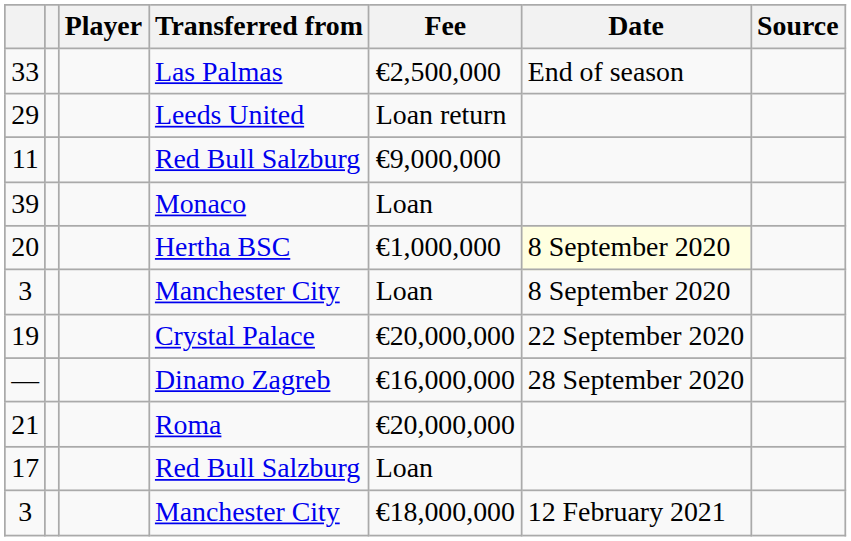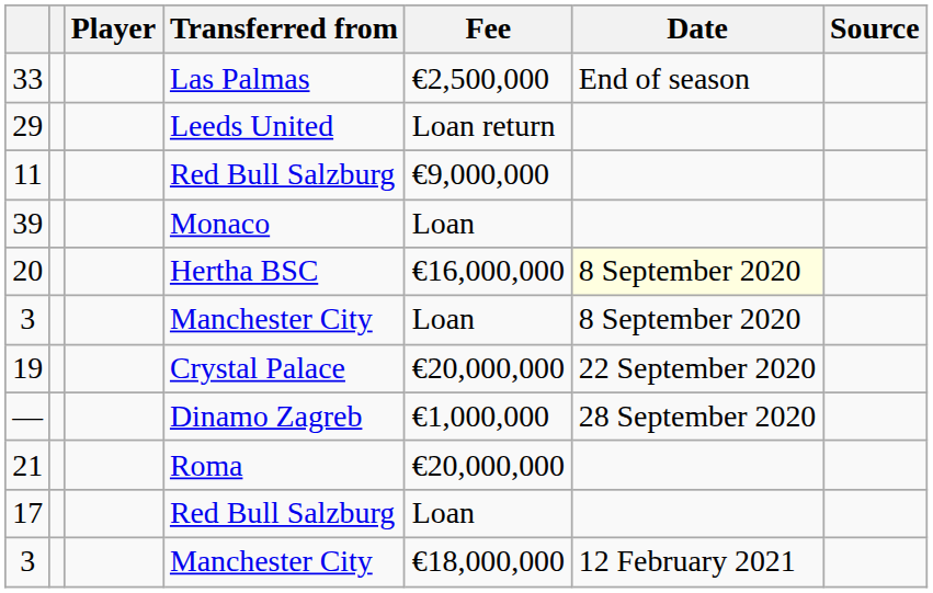 <table class="wikitable plainrowheaders sortable">
 <tr>
 <th></th>
 <th></th>
 <th scope=col>Player</th>
 <th>Transferred from</th>
 <th !scope=col; style="width: 65px;">Fee</th>
 <th scope=col>Date</th>
 <th scope=col>Source</th>
 </tr>
 <tr>
 <td align=center>33</td>
 <td align=center></td>
 <td></td>
 <td> <a href='#'>Las Palmas</a></td>
 <td>€2,500,000</td>
 <td>End of season</td>
 <td></td>
 </tr>
 <tr>
 <td align=center>29</td>
 <td align=center></td>
 <td></td>
 <td> <a href='#'>Leeds United</a></td>
 <td>Loan return</td>
 <td></td>
 <td></td>
 </tr>
 <tr>
 <td align=center>11</td>
 <td align=center></td>
 <td></td>
 <td> <a href='#'>Red Bull Salzburg</a></td>
 <td>€9,000,000</td>
 <td></td>
 <td></td>
 </tr>
 <tr>
 <td align=center>39</td>
 <td align=center></td>
 <td></td>
 <td> <a href='#'>Monaco</a></td>
 <td>Loan</td>
 <td></td>
 <td></td>
 </tr>
 <tr>
 <td align=center>20</td>
 <td align=center></td>
 <td></td>
 <td> <a href='#'>Hertha BSC</a></td>
-<td>€1,000,000</td>
+<td>€16,000,000</td>
 <td style="background: lightyellow;">8 September 2020</td>
 <td></td>
 </tr>
 <tr>
 <td align=center>3</td>
 <td align=center></td>
 <td></td>
 <td> <a href='#'>Manchester City</a></td>
 <td>Loan</td>
 <td>8 September 2020</td>
 <td></td>
 </tr>
 <tr>
 <td align=center>19</td>
 <td align=center></td>
 <td></td>
 <td> <a href='#'>Crystal Palace</a></td>
 <td>€20,000,000</td>
 <td>22 September 2020</td>
 <td></td>
 </tr>
 <tr>
 <td align=center>—</td>
 <td align=center></td>
 <td></td>
 <td> <a href='#'>Dinamo Zagreb</a></td>
-<td>€16,000,000</td>
+<td>€1,000,000</td>
 <td>28 September 2020</td>
 <td></td>
 </tr>
 <tr>
 <td align=center>21</td>
 <td align=center></td>
 <td></td>
 <td> <a href='#'>Roma</a></td>
 <td>€20,000,000</td>
 <td></td>
 <td></td>
 </tr>
 <tr>
 <td align=center>17</td>
 <td align=center></td>
 <td></td>
 <td> <a href='#'>Red Bull Salzburg</a></td>
 <td>Loan</td>
 <td></td>
 <td></td>
 </tr>
 <tr>
 <td align=center>3</td>
 <td align=center></td>
 <td></td>
 <td> <a href='#'>Manchester City</a></td>
 <td>€18,000,000</td>
 <td>12 February 2021</td>
 <td></td>
 </tr>
 </table>
